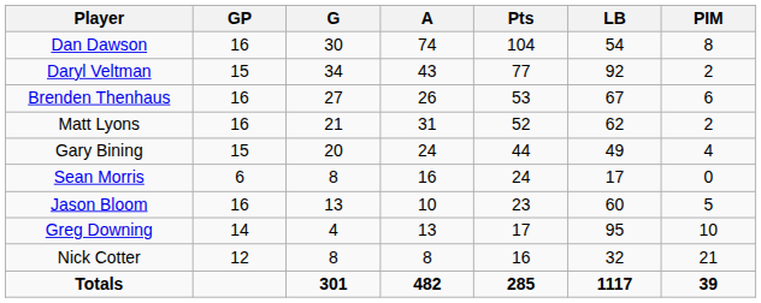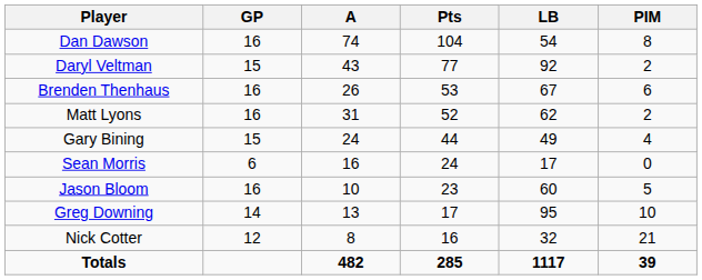 <table class="wikitable sortable">
 <tr align=center>
 <th width="20%">Player</th>
 <th width="10%">GP</th>
-<th width="10%">G</th>
 <th width="10%">A</th>
 <th width="10%">Pts</th>
 <th width="10%">LB</th>
 <th width="10%">PIM</th>
 </tr>
 <tr align=center>
 <td><a href='#'>Dan Dawson</a></td>
 <td>16</td>
-<td>30</td>
 <td>74</td>
 <td>104</td>
 <td>54</td>
 <td>8</td>
 </tr>
 <tr align=center>
 <td><a href='#'>Daryl Veltman</a></td>
 <td>15</td>
-<td>34</td>
 <td>43</td>
 <td>77</td>
 <td>92</td>
 <td>2</td>
 </tr>
 <tr align=center>
 <td><a href='#'>Brenden Thenhaus</a></td>
 <td>16</td>
-<td>27</td>
 <td>26</td>
 <td>53</td>
 <td>67</td>
 <td>6</td>
 </tr>
 <tr align=center>
 <td>Matt Lyons</td>
 <td>16</td>
-<td>21</td>
 <td>31</td>
 <td>52</td>
 <td>62</td>
 <td>2</td>
 </tr>
 <tr align=center>
 <td>Gary Bining</td>
 <td>15</td>
-<td>20</td>
 <td>24</td>
 <td>44</td>
 <td>49</td>
 <td>4</td>
 </tr>
 <tr align=center>
 <td><a href='#'>Sean Morris</a></td>
 <td>6</td>
-<td>8</td>
 <td>16</td>
 <td>24</td>
 <td>17</td>
 <td>0</td>
 </tr>
 <tr align=center>
 <td><a href='#'>Jason Bloom</a></td>
 <td>16</td>
-<td>13</td>
 <td>10</td>
 <td>23</td>
 <td>60</td>
 <td>5</td>
 </tr>
 <tr align=center>
 <td><a href='#'>Greg Downing</a></td>
 <td>14</td>
-<td>4</td>
 <td>13</td>
 <td>17</td>
 <td>95</td>
 <td>10</td>
 </tr>
 <tr align=center>
 <td>Nick Cotter</td>
 <td>12</td>
 <td>8</td>
-<td>8</td>
 <td>16</td>
 <td>32</td>
 <td>21</td>
 </tr>
 <tr align=center>
 <td><strong>Totals</strong></td>
 <td></td>
-<td><strong>301</strong></td>
 <td><strong>482</strong></td>
 <td><strong>285</strong></td>
 <td><strong>1117</strong></td>
 <td><strong>39</strong></td>
 </tr>
 </table>
